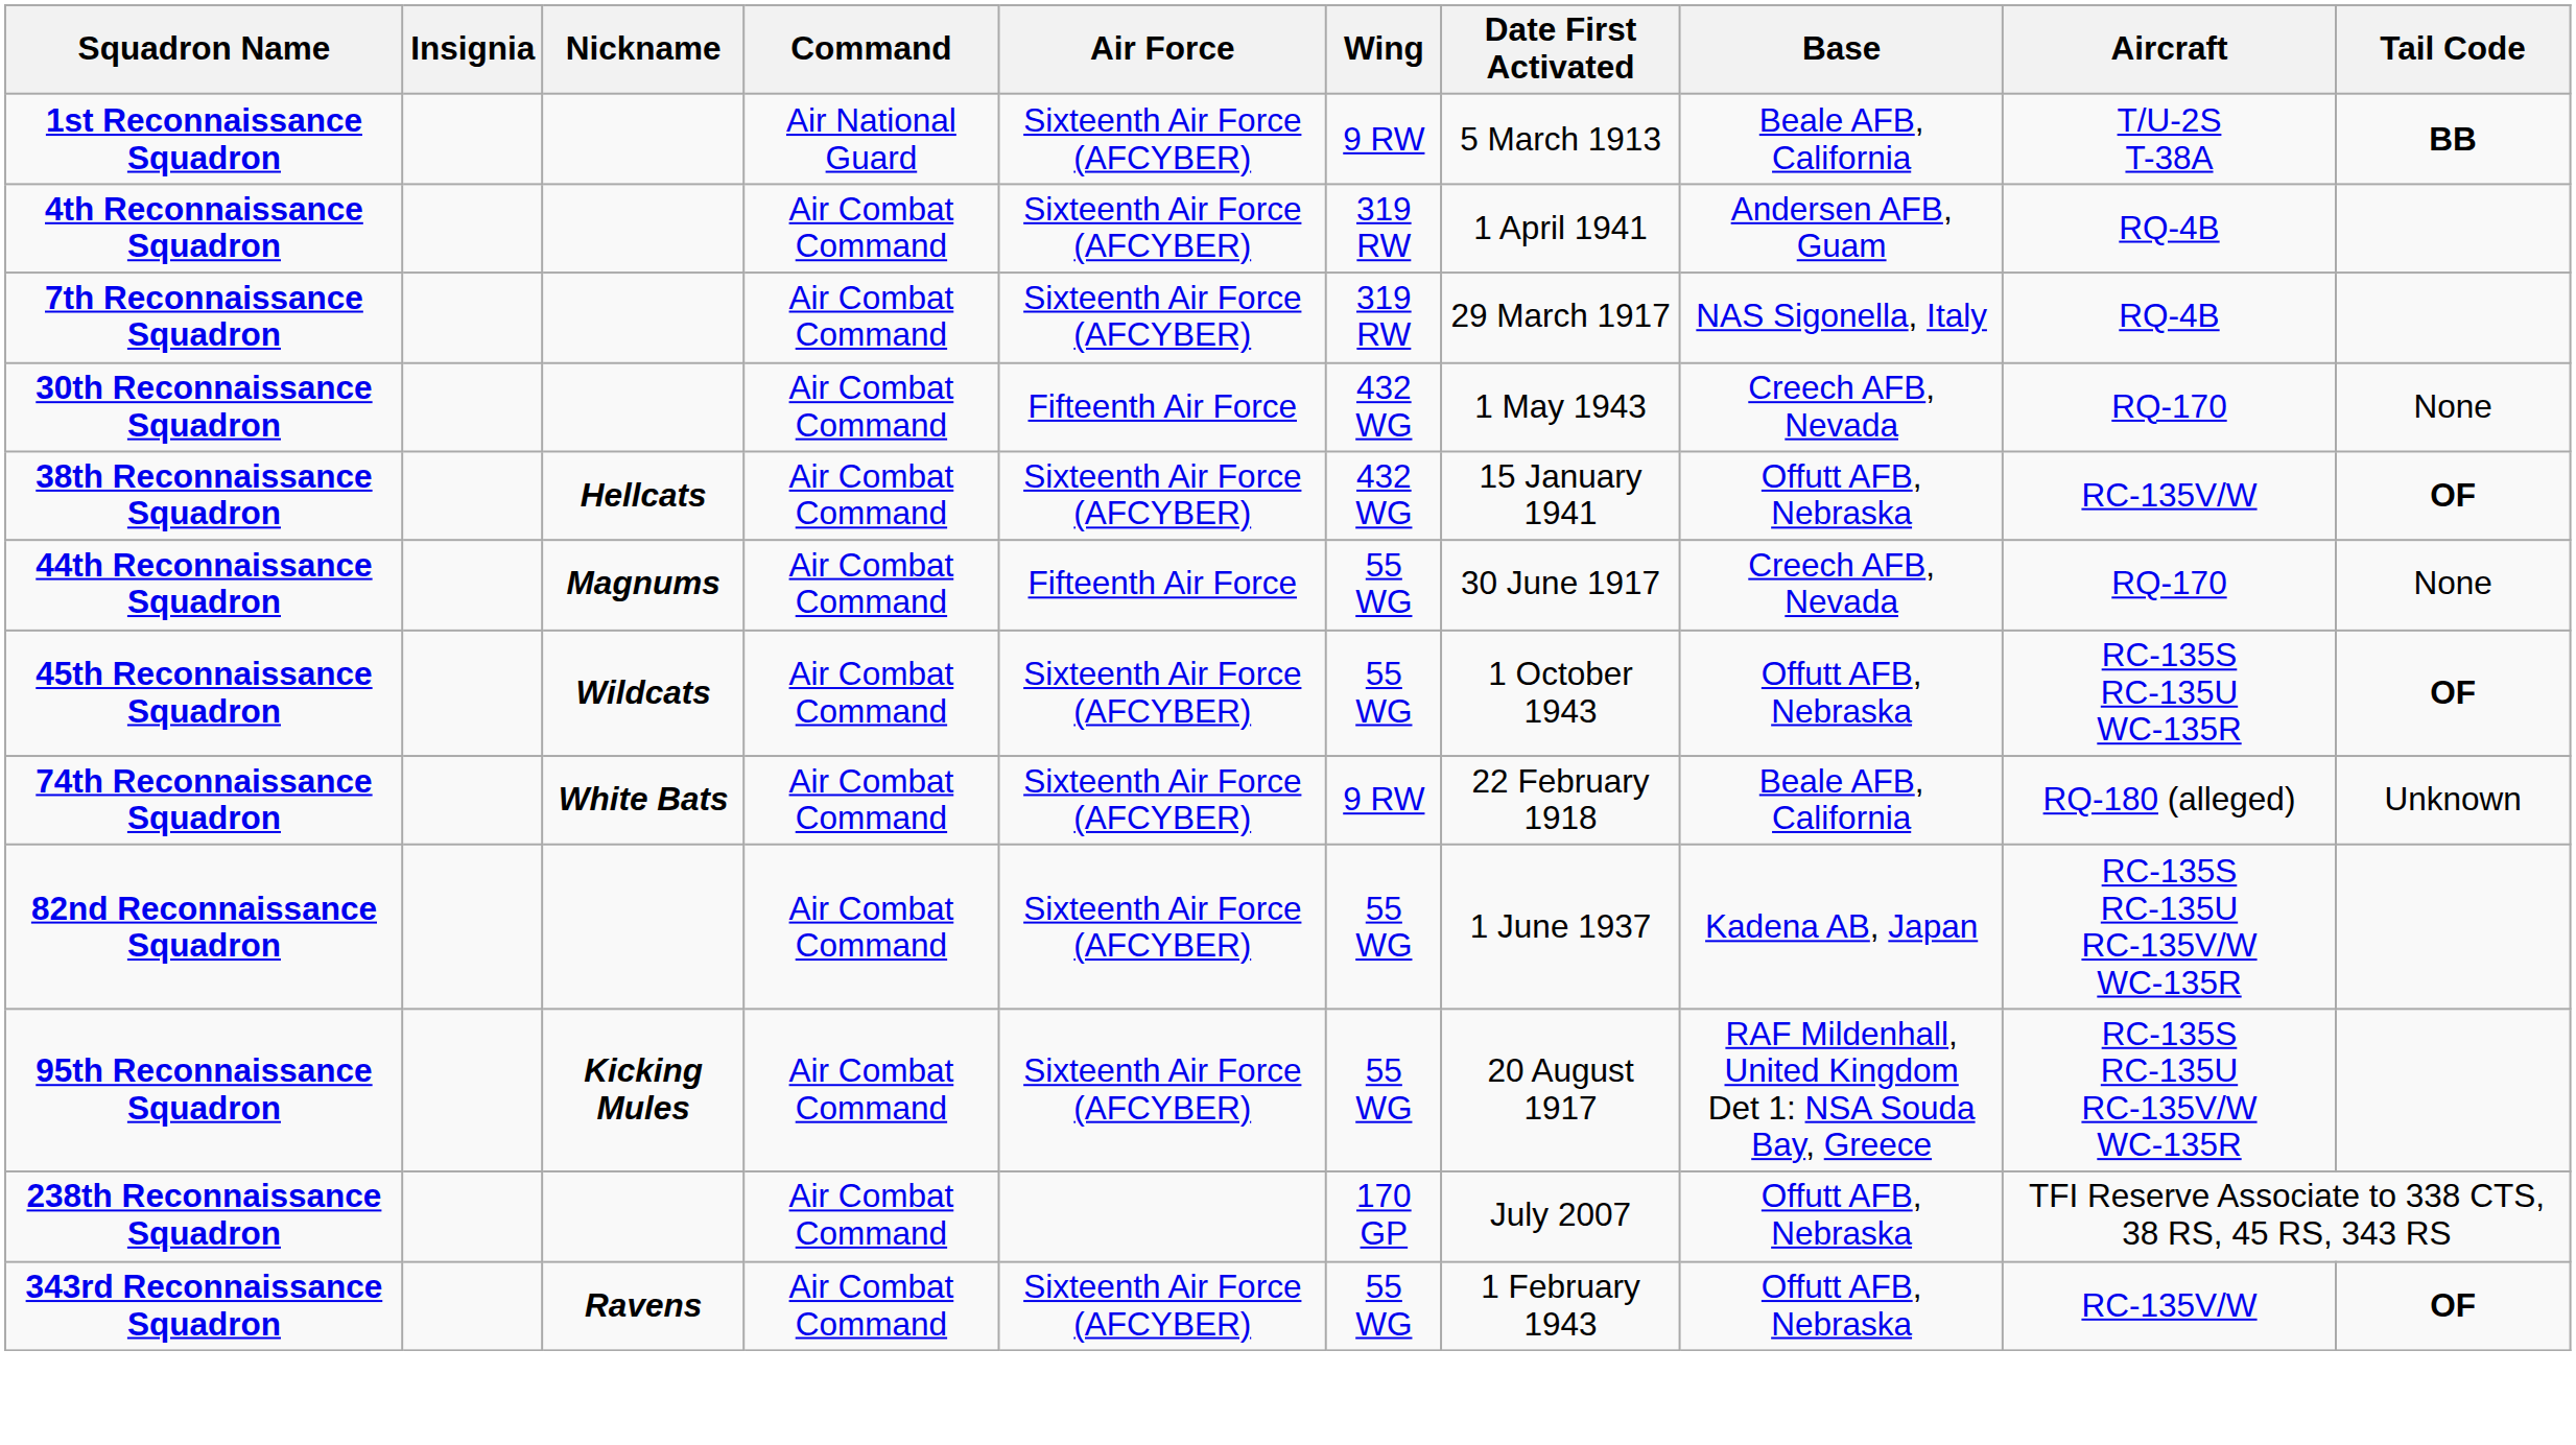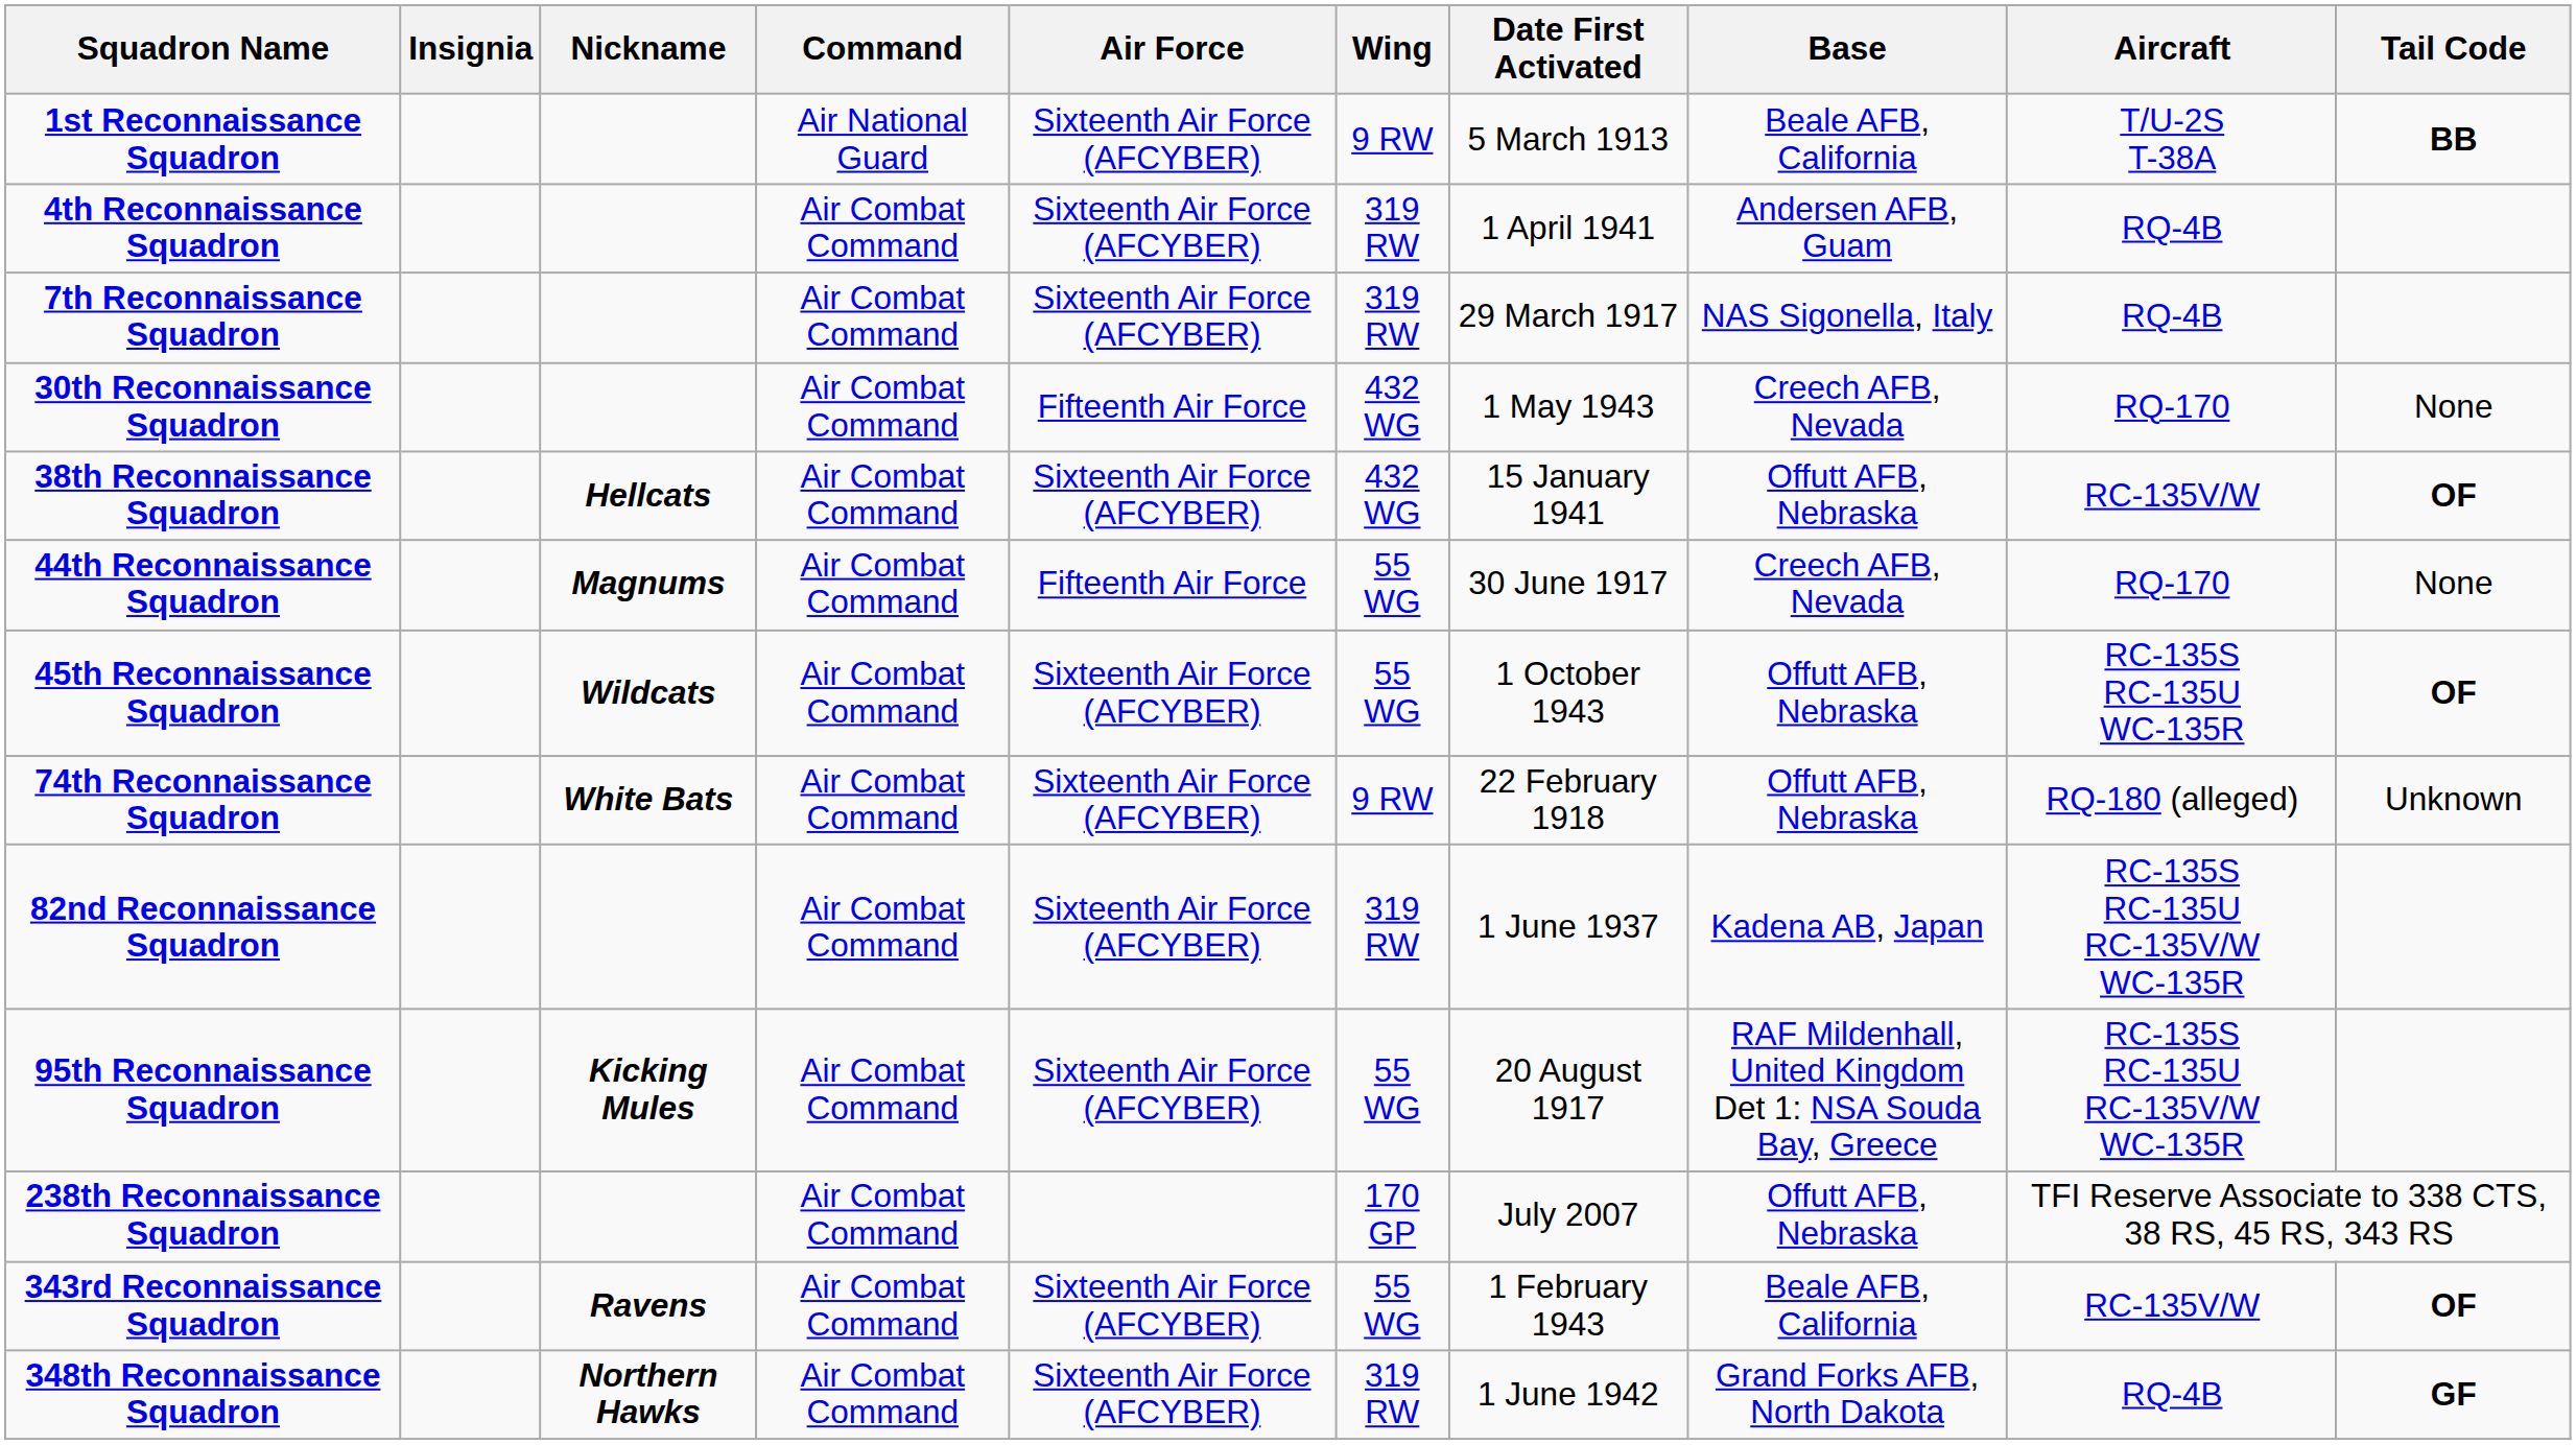 <table class="wikitable sortable" style="text-align:center;">
 <tr>
 <th>Squadron Name</th>
 <th>Insignia</th>
 <th>Nickname</th>
 <th>Command</th>
 <th>Air Force</th>
 <th>Wing</th>
 <th>Date First Activated</th>
 <th>Base</th>
 <th>Aircraft</th>
 <th>Tail Code</th>
 </tr>
 <tr>
 <td><strong><a href='#'>1st Reconnaissance Squadron</a></strong></td>
 <td></td>
 <td></td>
 <td><a href='#'>Air National Guard</a></td>
 <td><a href='#'>Sixteenth Air Force (AFCYBER)</a></td>
 <td><a href='#'>9 RW</a></td>
 <td>5 March 1913</td>
 <td><a href='#'>Beale AFB</a>, <a href='#'>California</a></td>
 <td><a href='#'>T/U-2S</a><br><a href='#'>T-38A</a></td>
 <td><strong>BB</strong></td>
 </tr>
 <tr>
 <td><strong><a href='#'>4th Reconnaissance Squadron</a></strong></td>
 <td></td>
 <td></td>
 <td><a href='#'>Air Combat Command</a></td>
 <td><a href='#'>Sixteenth Air Force (AFCYBER)</a></td>
 <td><a href='#'>319 RW</a></td>
 <td>1 April 1941</td>
 <td><a href='#'>Andersen AFB</a>, <a href='#'>Guam</a></td>
 <td><a href='#'>RQ-4B</a></td>
 <td><strong></strong></td>
 </tr>
 <tr>
 <td><strong><a href='#'>7th Reconnaissance Squadron</a></strong></td>
 <td></td>
 <td></td>
 <td><a href='#'>Air Combat Command</a></td>
 <td><a href='#'>Sixteenth Air Force (AFCYBER)</a></td>
 <td><a href='#'>319 RW</a></td>
 <td>29 March 1917</td>
 <td><a href='#'>NAS Sigonella</a>, <a href='#'>Italy</a></td>
 <td><a href='#'>RQ-4B</a></td>
 <td><strong></strong></td>
 </tr>
 <tr>
 <td><strong><a href='#'>30th Reconnaissance Squadron</a></strong></td>
 <td></td>
 <td></td>
 <td><a href='#'>Air Combat Command</a></td>
 <td><a href='#'>Fifteenth Air Force</a></td>
 <td><a href='#'>432 WG</a></td>
 <td>1 May 1943</td>
 <td><a href='#'>Creech AFB</a>, <a href='#'>Nevada</a></td>
 <td><a href='#'>RQ-170</a></td>
 <td>None</td>
 </tr>
 <tr>
 <td><strong><a href='#'>38th Reconnaissance Squadron</a></strong></td>
 <td></td>
 <td><strong><em>Hellcats</em></strong></td>
 <td><a href='#'>Air Combat Command</a></td>
 <td><a href='#'>Sixteenth Air Force (AFCYBER)</a></td>
 <td><a href='#'>432 WG</a></td>
 <td>15 January 1941</td>
 <td><a href='#'>Offutt AFB</a>, <a href='#'>Nebraska</a></td>
 <td><a href='#'>RC-135V/W</a></td>
 <td><strong>OF</strong></td>
 </tr>
 <tr>
 <td><strong><a href='#'>44th Reconnaissance Squadron</a></strong></td>
 <td></td>
 <td><strong><em>Magnums</em></strong></td>
 <td><a href='#'>Air Combat Command</a></td>
 <td><a href='#'>Fifteenth Air Force</a></td>
 <td><a href='#'>55 WG</a></td>
 <td>30 June 1917</td>
 <td><a href='#'>Creech AFB</a>, <a href='#'>Nevada</a></td>
 <td><a href='#'>RQ-170</a></td>
 <td>None</td>
 </tr>
 <tr>
 <td><strong><a href='#'>45th Reconnaissance Squadron</a></strong></td>
 <td></td>
 <td><strong><em>Wildcats</em></strong></td>
 <td><a href='#'>Air Combat Command</a></td>
 <td><a href='#'>Sixteenth Air Force (AFCYBER)</a></td>
 <td><a href='#'>55 WG</a></td>
 <td>1 October 1943</td>
 <td><a href='#'>Offutt AFB</a>, <a href='#'>Nebraska</a></td>
 <td><a href='#'>RC-135S</a><br><a href='#'>RC-135U</a><br><a href='#'>WC-135R</a></td>
 <td><strong>OF</strong></td>
 </tr>
 <tr>
 <td><strong><a href='#'>74th Reconnaissance Squadron</a></strong></td>
 <td></td>
 <td><strong><em>White Bats</em></strong></td>
 <td><a href='#'>Air Combat Command</a></td>
 <td><a href='#'>Sixteenth Air Force (AFCYBER)</a></td>
 <td><a href='#'>9 RW</a></td>
 <td>22 February 1918</td>
-<td><a href='#'>Beale AFB</a>, <a href='#'>California</a></td>
+<td><a href='#'>Offutt AFB</a>, <a href='#'>Nebraska</a></td>
 <td><a href='#'>RQ-180</a> (alleged)</td>
 <td>Unknown</td>
 </tr>
 <tr>
 <td><strong><a href='#'>82nd Reconnaissance Squadron</a></strong></td>
 <td></td>
 <td></td>
 <td><a href='#'>Air Combat Command</a></td>
 <td><a href='#'>Sixteenth Air Force (AFCYBER)</a></td>
-<td><a href='#'>55 WG</a></td>
+<td><a href='#'>319 RW</a></td>
 <td>1 June 1937</td>
 <td><a href='#'>Kadena AB</a>, <a href='#'>Japan</a></td>
 <td><a href='#'>RC-135S</a><br><a href='#'>RC-135U</a><br><a href='#'>RC-135V/W</a><br><a href='#'>WC-135R</a></td>
 <td><strong></strong></td>
 </tr>
 <tr>
 <td><strong><a href='#'>95th Reconnaissance Squadron</a></strong></td>
 <td></td>
 <td><strong><em>Kicking Mules</em></strong></td>
 <td><a href='#'>Air Combat Command</a></td>
 <td><a href='#'>Sixteenth Air Force (AFCYBER)</a></td>
 <td><a href='#'>55 WG</a></td>
 <td>20 August 1917</td>
 <td><a href='#'>RAF Mildenhall</a>, <a href='#'>United Kingdom</a><br>Det 1: <a href='#'>NSA Souda Bay</a>, <a href='#'>Greece</a></td>
 <td><a href='#'>RC-135S</a><br><a href='#'>RC-135U</a><br><a href='#'>RC-135V/W</a><br><a href='#'>WC-135R</a></td>
 <td></td>
 </tr>
 <tr>
 <td><strong><a href='#'>238th Reconnaissance Squadron</a></strong></td>
 <td></td>
 <td></td>
 <td><a href='#'>Air Combat Command</a></td>
 <td></td>
 <td><a href='#'>170 GP</a></td>
 <td>July 2007</td>
 <td><a href='#'>Offutt AFB</a>, <a href='#'>Nebraska</a></td>
 <td colspan="2">TFI Reserve Associate to 338 CTS, 38 RS, 45 RS, 343 RS<strong></strong></td>
 </tr>
 <tr>
 <td><strong><a href='#'>343rd Reconnaissance Squadron</a></strong></td>
 <td></td>
 <td><strong><em>Ravens</em></strong></td>
 <td><a href='#'>Air Combat Command</a></td>
 <td><a href='#'>Sixteenth Air Force (AFCYBER)</a></td>
 <td><a href='#'>55 WG</a></td>
 <td>1 February 1943</td>
-<td><a href='#'>Offutt AFB</a>, <a href='#'>Nebraska</a></td>
+<td><a href='#'>Beale AFB</a>, <a href='#'>California</a></td>
 <td><a href='#'>RC-135V/W</a></td>
 <td><strong>OF</strong></td>
 </tr>
+<tr>
+<td><strong><a href='#'>348th Reconnaissance Squadron</a></strong></td>
+<td></td>
+<td><strong><em>Northern Hawks</em></strong></td>
+<td><a href='#'>Air Combat Command</a></td>
+<td><a href='#'>Sixteenth Air Force (AFCYBER)</a></td>
+<td><a href='#'>319 RW</a></td>
+<td>1 June 1942</td>
+<td><a href='#'>Grand Forks AFB</a>, <a href='#'>North Dakota</a></td>
+<td><a href='#'>RQ-4B</a></td>
+<td><strong>GF</strong></td>
+</tr>
 </table>
